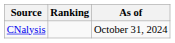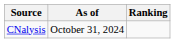 <table class="wikitable" style="text-align:center">
 <tr>
 <th>Source</th>
+<th>As of</th>
 <th>Ranking</th>
-<th>As of</th>
 </tr>
 <tr>
 <td align="left"><a href='#'>CNalysis</a></td>
+<td>October 31, 2024</td>
 <td></td>
-<td>October 31, 2024</td>
 </tr>
 </table>
